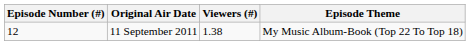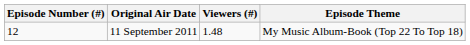 <table class="wikitable">
 <tr>
 <th>Episode Number (#)</th>
 <th>Original Air Date</th>
 <th>Viewers (#)</th>
 <th>Episode Theme</th>
 </tr>
 <tr>
 <td>12</td>
 <td>11 September 2011</td>
-<td>1.38</td>
+<td>1.48</td>
 <td>My Music Album-Book (Top 22 To Top 18)</td>
 </tr>
 </table>
